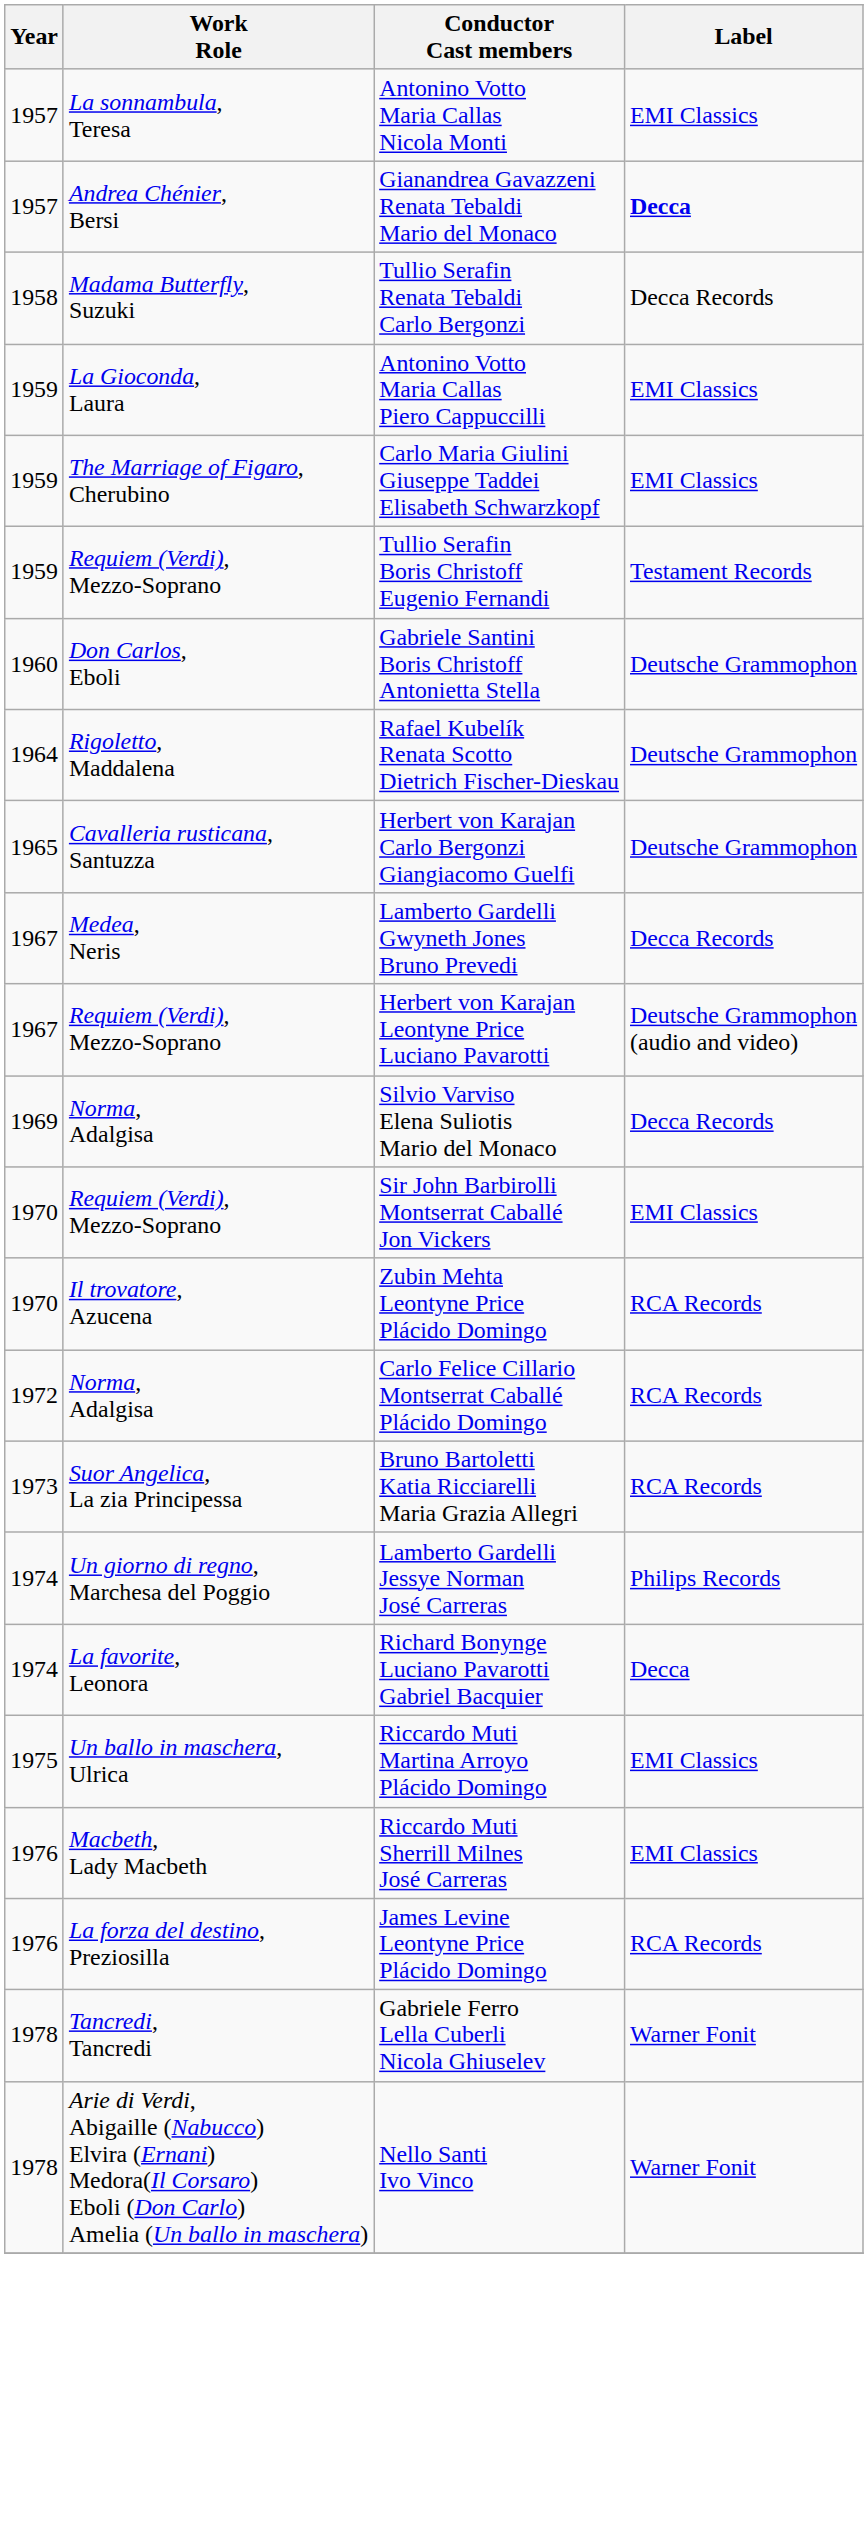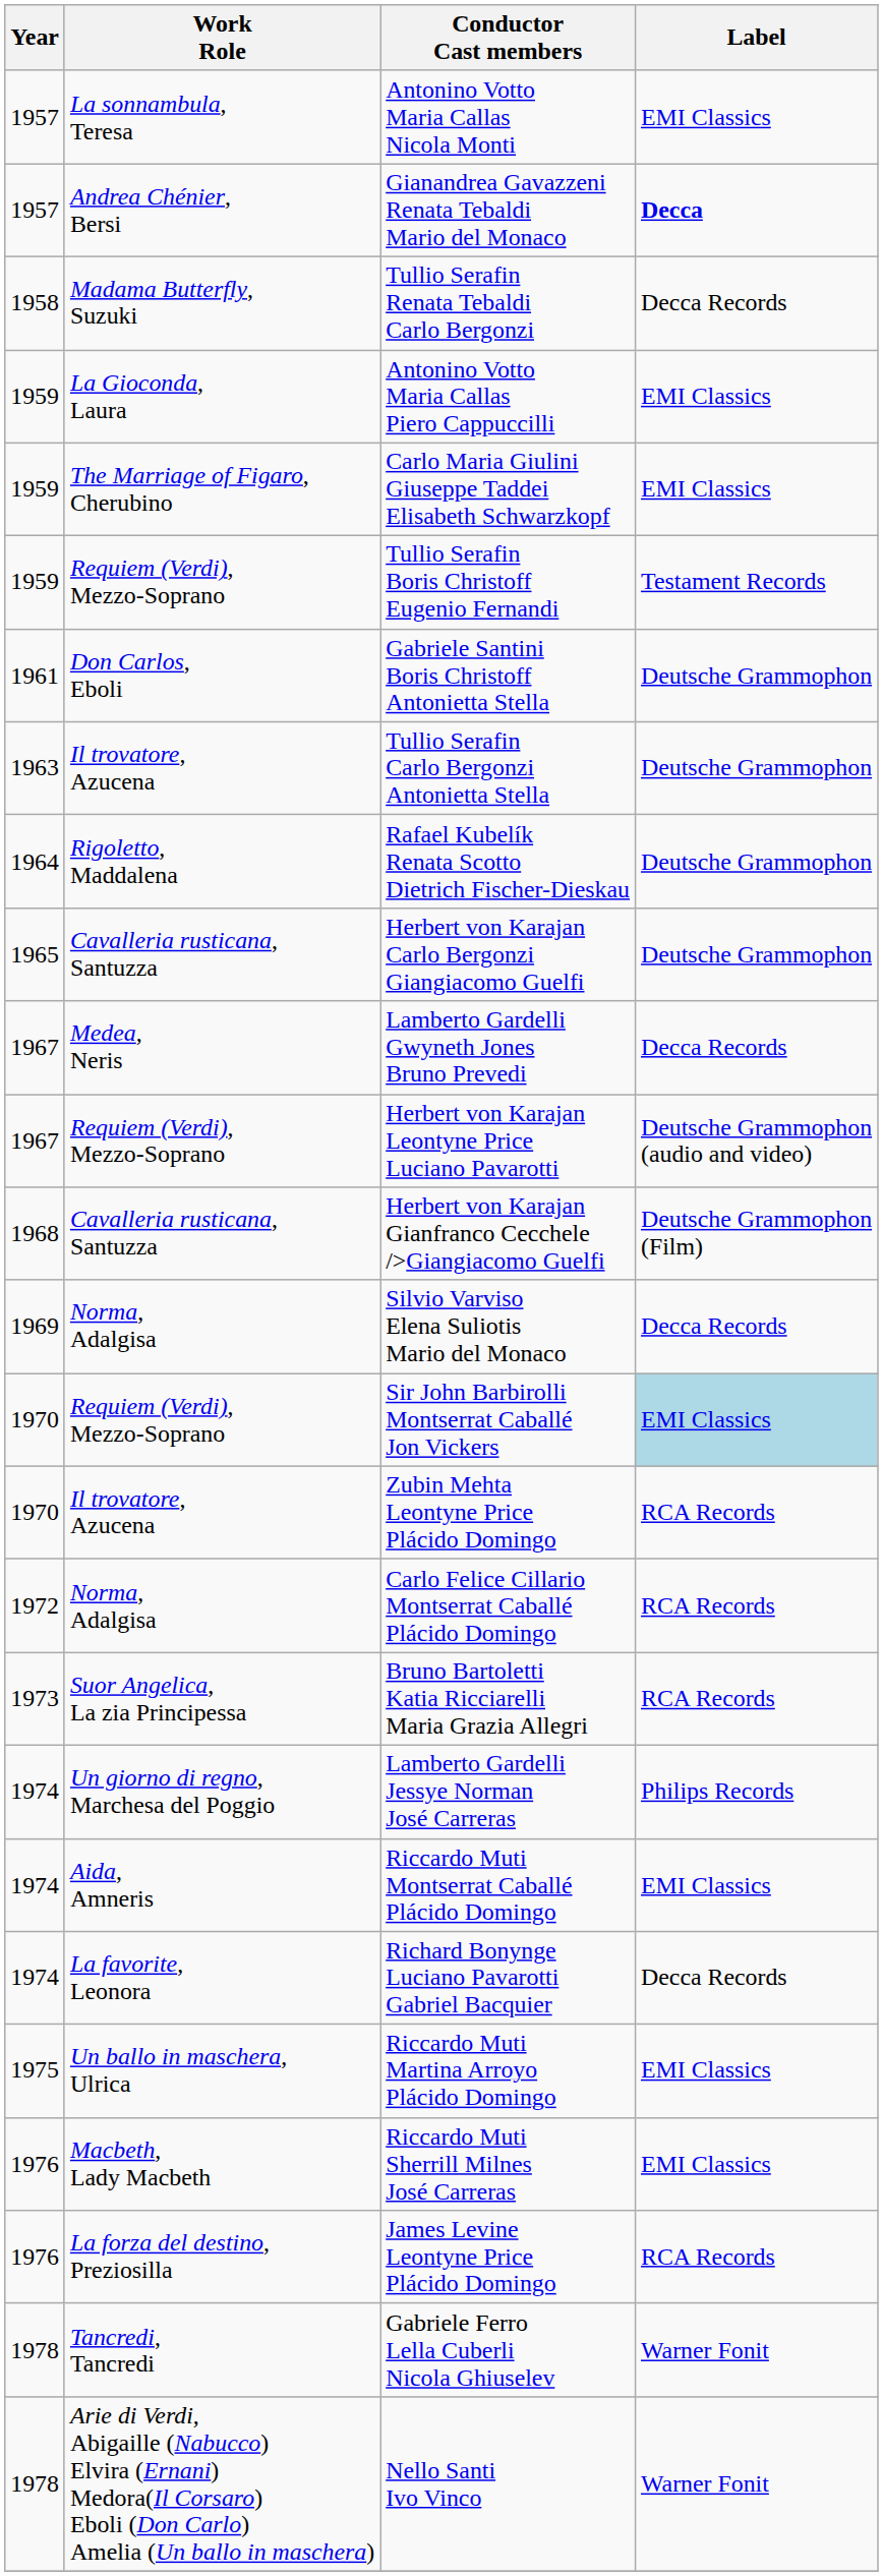 <table class="wikitable">
 <tr>
 <th>Year</th>
 <th>Work <br>Role</th>
 <th>Conductor <br>Cast members</th>
 <th>Label</th>
 </tr>
 <tr>
 <td>1957</td>
 <td><em><a href='#'>La sonnambula</a></em>,<br>Teresa</td>
 <td><a href='#'>Antonino Votto</a> <br><a href='#'>Maria Callas</a> <br><a href='#'>Nicola Monti</a></td>
 <td><a href='#'>EMI Classics</a></td>
 </tr>
 <tr>
 <td>1957</td>
 <td><em><a href='#'>Andrea Chénier</a></em>,<br>Bersi</td>
 <td><a href='#'>Gianandrea Gavazzeni</a> <br><a href='#'>Renata Tebaldi</a><br><a href='#'>Mario del Monaco</a></td>
 <td><strong><a href='#'>Decca</a></strong></td>
 </tr>
 <tr>
 <td>1958</td>
 <td><em><a href='#'>Madama Butterfly</a></em>,<br>Suzuki</td>
 <td><a href='#'>Tullio Serafin</a> <br><a href='#'>Renata Tebaldi</a> <br><a href='#'>Carlo Bergonzi</a></td>
 <td>Decca Records</td>
 </tr>
 <tr>
 <td>1959</td>
 <td><em><a href='#'>La Gioconda</a></em>,<br>Laura</td>
 <td><a href='#'>Antonino Votto</a> <br><a href='#'>Maria Callas</a> <br><a href='#'>Piero Cappuccilli</a></td>
 <td><a href='#'>EMI Classics</a></td>
 </tr>
 <tr>
 <td>1959</td>
 <td><em><a href='#'>The Marriage of Figaro</a></em>,<br>Cherubino</td>
 <td><a href='#'>Carlo Maria Giulini</a> <br><a href='#'>Giuseppe Taddei</a> <br><a href='#'>Elisabeth Schwarzkopf</a></td>
 <td><a href='#'>EMI Classics</a></td>
 </tr>
 <tr>
 <td>1959</td>
 <td><em><a href='#'>Requiem (Verdi)</a></em>,<br>Mezzo-Soprano</td>
 <td><a href='#'>Tullio Serafin</a> <br><a href='#'>Boris Christoff</a> <br><a href='#'>Eugenio Fernandi</a></td>
 <td><a href='#'>Testament Records</a></td>
 </tr>
 <tr>
-<td>1960</td>
+<td>1961</td>
 <td><em><a href='#'>Don Carlos</a></em>,<br>Eboli</td>
 <td><a href='#'>Gabriele Santini</a> <br><a href='#'>Boris Christoff</a> <br><a href='#'>Antonietta Stella</a></td>
+<td><a href='#'>Deutsche Grammophon</a></td>
+</tr>
+<tr>
+<td>1963</td>
+<td><em><a href='#'>Il trovatore</a></em>,<br>Azucena</td>
+<td><a href='#'>Tullio Serafin</a> <br><a href='#'>Carlo Bergonzi</a> <br><a href='#'>Antonietta Stella</a></td>
 <td><a href='#'>Deutsche Grammophon</a></td>
 </tr>
 <tr>
 <td>1964</td>
 <td><em><a href='#'>Rigoletto</a></em>,<br>Maddalena</td>
 <td><a href='#'>Rafael Kubelík</a> <br><a href='#'>Renata Scotto</a> <br><a href='#'>Dietrich Fischer-Dieskau</a></td>
 <td><a href='#'>Deutsche Grammophon</a></td>
 </tr>
 <tr>
 <td>1965</td>
 <td><em><a href='#'>Cavalleria rusticana</a></em>,<br>Santuzza</td>
 <td><a href='#'>Herbert von Karajan</a> <br><a href='#'>Carlo Bergonzi</a> <br><a href='#'>Giangiacomo Guelfi</a></td>
 <td><a href='#'>Deutsche Grammophon</a></td>
 </tr>
 <tr>
 <td>1967</td>
 <td><em><a href='#'>Medea</a></em>,<br>Neris</td>
 <td><a href='#'>Lamberto Gardelli</a> <br><a href='#'>Gwyneth Jones</a> <br><a href='#'>Bruno Prevedi</a></td>
 <td><a href='#'>Decca Records</a></td>
 </tr>
 <tr>
 <td>1967</td>
 <td><em><a href='#'>Requiem (Verdi)</a></em>,<br>Mezzo-Soprano</td>
 <td><a href='#'>Herbert von Karajan</a> <br><a href='#'>Leontyne Price</a> <br><a href='#'>Luciano Pavarotti</a></td>
 <td><a href='#'>Deutsche Grammophon</a> <br>(audio and video)</td>
 </tr>
 <tr>
+<td>1968</td>
+<td><em><a href='#'>Cavalleria rusticana</a></em>,<br>Santuzza</td>
+<td><a href='#'>Herbert von Karajan</a> <br>Gianfranco Cecchele<br>/><a href='#'>Giangiacomo Guelfi</a></td>
+<td><a href='#'>Deutsche Grammophon</a> <br>(Film)</td>
+</tr>
+<tr>
 <td>1969</td>
 <td><em><a href='#'>Norma</a></em>, <br>Adalgisa</td>
 <td><a href='#'>Silvio Varviso</a> <br>Elena Suliotis <br>Mario del Monaco</td>
 <td><a href='#'>Decca Records</a></td>
 </tr>
 <tr>
 <td>1970</td>
 <td><em><a href='#'>Requiem (Verdi)</a></em>,<br>Mezzo-Soprano</td>
 <td><a href='#'>Sir John Barbirolli</a> <br><a href='#'>Montserrat Caballé</a> <br><a href='#'>Jon Vickers</a></td>
-<td><a href='#'>EMI Classics</a></td>
+<td style="background: lightblue;"><a href='#'>EMI Classics</a></td>
 </tr>
 <tr>
 <td>1970</td>
 <td><em><a href='#'>Il trovatore</a></em>,<br>Azucena</td>
 <td><a href='#'>Zubin Mehta</a> <br><a href='#'>Leontyne Price</a> <br><a href='#'>Plácido Domingo</a></td>
 <td><a href='#'>RCA Records</a></td>
 </tr>
 <tr>
 <td>1972</td>
 <td><em><a href='#'>Norma</a></em>,<br>Adalgisa</td>
 <td><a href='#'>Carlo Felice Cillario</a> <br><a href='#'>Montserrat Caballé</a> <br><a href='#'>Plácido Domingo</a></td>
 <td><a href='#'>RCA Records</a></td>
 </tr>
 <tr>
 <td>1973</td>
 <td><em><a href='#'>Suor Angelica</a></em>,<br>La zia Principessa</td>
 <td><a href='#'>Bruno Bartoletti</a> <br><a href='#'>Katia Ricciarelli</a> <br>Maria Grazia Allegri</td>
 <td><a href='#'>RCA Records</a></td>
 </tr>
 <tr>
 <td>1974</td>
 <td><em><a href='#'>Un giorno di regno</a></em>,<br>Marchesa del Poggio</td>
 <td><a href='#'>Lamberto Gardelli</a> <br><a href='#'>Jessye Norman</a> <br><a href='#'>José Carreras</a></td>
 <td><a href='#'>Philips Records</a></td>
 </tr>
 <tr>
 <td>1974</td>
+<td><em><a href='#'>Aida</a></em>,<br>Amneris</td>
+<td><a href='#'>Riccardo Muti</a> <br><a href='#'>Montserrat Caballé</a> <br><a href='#'>Plácido Domingo</a></td>
+<td><a href='#'>EMI Classics</a></td>
+</tr>
+<tr>
+<td>1974</td>
 <td><em><a href='#'>La favorite</a></em>,<br>Leonora</td>
 <td><a href='#'>Richard Bonynge</a> <br><a href='#'>Luciano Pavarotti</a> <br><a href='#'>Gabriel Bacquier</a></td>
-<td><a href='#'>Decca</a></td>
+<td>Decca Records</td>
 </tr>
 <tr>
 <td>1975</td>
 <td><em><a href='#'>Un ballo in maschera</a></em>,<br>Ulrica</td>
 <td><a href='#'>Riccardo Muti</a> <br><a href='#'>Martina Arroyo</a> <br><a href='#'>Plácido Domingo</a></td>
 <td><a href='#'>EMI Classics</a></td>
 </tr>
 <tr>
 <td>1976</td>
 <td><em><a href='#'>Macbeth</a></em>,<br>Lady Macbeth</td>
 <td><a href='#'>Riccardo Muti</a> <br><a href='#'>Sherrill Milnes</a> <br><a href='#'>José Carreras</a></td>
 <td><a href='#'>EMI Classics</a></td>
 </tr>
 <tr>
 <td>1976</td>
 <td><em><a href='#'>La forza del destino</a></em>,<br>Preziosilla</td>
 <td><a href='#'>James Levine</a><br><a href='#'>Leontyne Price</a><br><a href='#'>Plácido Domingo</a></td>
 <td><a href='#'>RCA Records</a></td>
 </tr>
 <tr>
 <td>1978</td>
 <td><em><a href='#'>Tancredi</a></em>,<br>Tancredi</td>
 <td>Gabriele Ferro <br><a href='#'>Lella Cuberli</a><br><a href='#'>Nicola Ghiuselev</a></td>
 <td><a href='#'>Warner Fonit</a></td>
 </tr>
 <tr>
 <td>1978</td>
 <td><em>Arie di Verdi</em>,<br>Abigaille (<em><a href='#'>Nabucco</a></em>) <br>Elvira (<em><a href='#'>Ernani</a></em>) <br>Medora(<em><a href='#'>Il Corsaro</a></em>) <br>Eboli (<em><a href='#'>Don Carlo</a></em>) <br>Amelia (<em><a href='#'>Un ballo in maschera</a></em>)</td>
 <td><a href='#'>Nello Santi</a> <br><a href='#'>Ivo Vinco</a></td>
 <td><a href='#'>Warner Fonit</a></td>
 </tr>
 <tr>
 </tr>
 </table>
